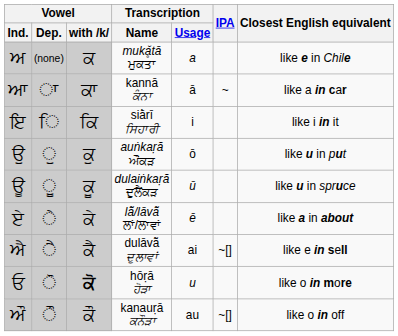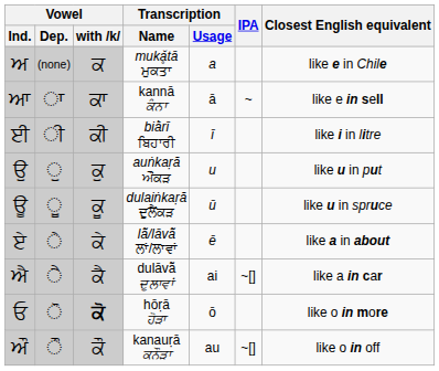 <table class="wikitable floatright" style="text-align:center">
 <tr bgcolor="#CCCCCC">
 <th colspan="3">Vowel</th>
 <th colspan="2">Transcription</th>
 <th rowspan="2"><a href='#'>IPA</a></th>
 <th rowspan="2">Closest English equivalent</th>
 </tr>
 <tr bgcolor="#CCCCCC">
 <th>Ind.</th>
 <th>Dep.</th>
 <th>with /k/</th>
 <th>Name</th>
 <th><a href='#'>Usage</a></th>
 </tr>
 <tr>
 <td bgcolor="#CCCCCC" style="font-size:24px" align="center">ਅ</td>
 <td bgcolor="#CCCCCC" style="font-size:14px" align="center">(none)</td>
 <td bgcolor="#CCCCCC" style="font-size:24px" align="center">ਕ</td>
 <td><em>mukḁ̆tā</em><br>ਮੁਕਤਾ</td>
 <td><em>a</em></td>
 <td></td>
 <td>like <strong><em>e</em></strong> in <em>Chil<strong>e<strong><em></td>
 </tr>
 <tr>
 <td bgcolor="#CCCCCC" style="font-size:24px" align="center">ਆ</td>
 <td bgcolor="#CCCCCC" style="font-size:24px" align="center">ਾ</td>
 <td bgcolor="#CCCCCC" style="font-size:24px" align="center">ਕਾ</td>
 <td></em>kannā<em><br>ਕੰਨਾ</td>
 <td></em>ā<em></td>
 <td>~</td>
-<td>like </em></strong>a<strong><em> in </em>c</strong>a<strong>r<em></td>
+<td>like </em></strong>e<strong><em> in </em>s</strong>e<strong>ll<em></td>
 </tr>
 <tr>
-<td bgcolor="#CCCCCC" style="font-size:24px" align="center">ਇ</td>
-<td bgcolor="#CCCCCC" style="font-size:24px" align="center">ਿ</td>
-<td bgcolor="#CCCCCC" style="font-size:24px" align="center">ਕਿ</td>
-<td></em>siā̀rī<em><br>ਸਿਹਾਰੀ</td>
-<td></em>i<em></td>
+<td bgcolor="#CCCCCC" style="font-size:24px" align="center">ਈ</td>
+<td bgcolor="#CCCCCC" style="font-size:24px" align="center">ੀ</td>
+<td bgcolor="#CCCCCC" style="font-size:24px" align="center">ਕੀ</td>
+<td><em>biā̀rī</em><br>ਬਿਹਾਰੀ</td>
+<td><em>ī</em></td>
 <td></td>
-<td>like </em></strong>i<strong><em> in </em></strong>i</strong>t</em></td>
+<td>like <strong><em>i</em></strong> in <em>l<strong>i</strong>tre</em></td>
 </tr>
 <tr>
 <td bgcolor="#CCCCCC" style="font-size:24px" align="center">ਉ</td>
 <td bgcolor="#CCCCCC" style="font-size:24px" align="center">ੁ</td>
 <td bgcolor="#CCCCCC" style="font-size:24px" align="center">ਕੁ</td>
 <td><em>auṅkaṛă</em><br>ਔਂਕੜ</td>
-<td></em>ō<em></td>
+<td><em>u</em></td>
 <td></td>
 <td>like <strong><em>u</em></strong> in <em>p<strong>u</strong>t</em></td>
 </tr>
 <tr>
 <td bgcolor="#CCCCCC" style="font-size:24px" align="center">ਊ</td>
 <td bgcolor="#CCCCCC" style="font-size:24px" align="center">ੂ</td>
 <td bgcolor="#CCCCCC" style="font-size:24px" align="center">ਕੂ</td>
 <td><em>dulaiṅkaṛă</em><br>ਦੁਲੈਂਕੜ</td>
 <td><em>ū</em></td>
 <td></td>
 <td>like <strong><em>u</em></strong> in <em>spr<strong>u</strong>ce</em></td>
 </tr>
 <tr>
 <td bgcolor="#CCCCCC" style="font-size:24px" align="center">ਏ</td>
 <td bgcolor="#CCCCCC" style="font-size:24px" align="center">ੇ</td>
 <td bgcolor="#CCCCCC" style="font-size:24px" align="center">ਕੇ</td>
 <td><em>lā̃/lāvā̃</em><br>ਲਾਂ/ਲਾਵਾਂ</td>
 <td><em>ē</em></td>
 <td></td>
 <td>like <strong><em>a</em></strong> in <strong><em>a<strong>bout<em></td>
 </tr>
 <tr>
 <td bgcolor="#CCCCCC" style="font-size:24px" align="center">ਐ</td>
 <td bgcolor="#CCCCCC" style="font-size:24px" align="center">ੈ</td>
 <td bgcolor="#CCCCCC" style="font-size:24px" align="center">ਕੈ</td>
 <td></em>dulāvā̃<em><br>ਦੁਲਾਵਾਂ</td>
 <td></em>ai<em></td>
 <td>~[]</td>
-<td>like </em></strong>e<strong><em> in </em>s</strong>e<strong>ll<em></td>
+<td>like </em></strong>a<strong><em> in </em>c</strong>a<strong>r<em></td>
 </tr>
 <tr>
 <td bgcolor="#CCCCCC" style="font-size:24px" align="center">ਓ</td>
 <td bgcolor="#CCCCCC" style="font-size:24px" align="center">ੋ</td>
 <td bgcolor="#CCCCCC" style="font-size:24px" align="center"><strong>ਕੋ</strong></td>
 <td></em>hōṛā<em><br>ਹੋੜਾ</td>
-<td><em>u</em></td>
+<td></em>ō<em></td>
 <td></td>
 <td>like </em></strong>o<strong><em> in </em>m</strong>o<strong>re<em></td>
 </tr>
 <tr>
 <td bgcolor="#CCCCCC" style="font-size:24px" align="center">ਔ</td>
 <td bgcolor="#CCCCCC" style="font-size:24px" align="center">ੌ</td>
 <td bgcolor="#CCCCCC" style="font-size:24px" align="center">ਕੌ</td>
 <td></em>kanauṛā<em><br>ਕਨੌੜਾ</td>
 <td></em>au<em></td>
 <td>~[]</td>
 <td>like </em></strong>o<strong><em> in </em></strong>o</strong>ff</em></td>
 </tr>
 </table>
